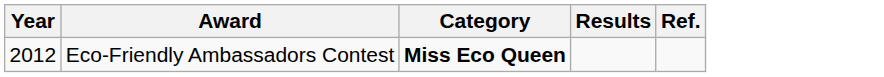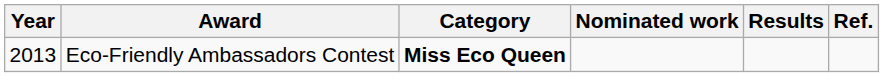 <table class="wikitable">
 <tr>
 <th>Year</th>
 <th>Award</th>
 <th>Category</th>
+<th>Nominated work</th>
 <th>Results</th>
 <th>Ref.</th>
 </tr>
 <tr>
-<td>2012</td>
+<td>2013</td>
 <td>Eco-Friendly Ambassadors Contest</td>
 <td><strong>Miss Eco Queen</strong></td>
 <td></td>
 <td></td>
+<td></td>
 </tr>
 </table>
